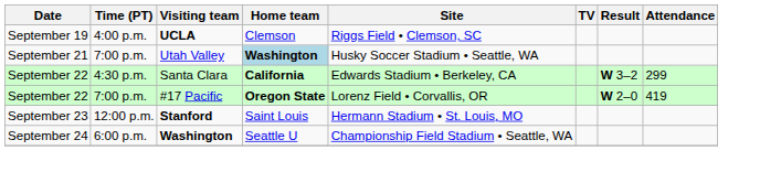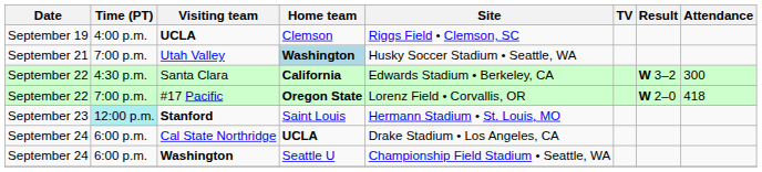 <table class="wikitable" style="font-size:95%;">
 <tr>
 <th>Date</th>
 <th>Time (PT)</th>
 <th>Visiting team</th>
 <th>Home team</th>
 <th>Site</th>
 <th>TV</th>
 <th>Result</th>
 <th>Attendance</th>
 </tr>
 <tr>
 <td>September 19</td>
 <td>4:00 p.m.</td>
 <td><strong>UCLA</strong></td>
 <td><a href='#'>Clemson</a></td>
 <td><a href='#'>Riggs Field</a> • <a href='#'>Clemson, SC</a></td>
 <td></td>
 <td></td>
 <td></td>
 </tr>
 <tr>
 <td>September 21</td>
 <td>7:00 p.m.</td>
 <td><a href='#'>Utah Valley</a></td>
 <td style="background: lightblue;"><strong>Washington</strong></td>
 <td>Husky Soccer Stadium • Seattle, WA</td>
 <td></td>
 <td></td>
 <td></td>
 </tr>
 <tr style="background:#cfc;">
 <td>September 22</td>
 <td>4:30 p.m.</td>
 <td>Santa Clara</td>
 <td><strong>California</strong></td>
 <td>Edwards Stadium • Berkeley, CA</td>
 <td></td>
 <td><strong>W</strong> 3–2</td>
-<td>299</td>
+<td>300</td>
 </tr>
 <tr style="background:#cfc;">
 <td>September 22</td>
 <td>7:00 p.m.</td>
 <td>#17 <a href='#'>Pacific</a></td>
 <td><strong>Oregon State</strong></td>
 <td>Lorenz Field • Corvallis, OR</td>
 <td></td>
 <td><strong>W</strong> 2–0</td>
-<td>419</td>
+<td>418</td>
 </tr>
 <tr>
 <td>September 23</td>
-<td>12:00 p.m.</td>
+<td style="background: paleturquoise;">12:00 p.m.</td>
 <td><strong>Stanford</strong></td>
 <td><a href='#'>Saint Louis</a></td>
 <td><a href='#'>Hermann Stadium</a> • <a href='#'>St. Louis, MO</a></td>
+<td></td>
+<td></td>
+<td></td>
+</tr>
+<tr>
+<td>September 24</td>
+<td>6:00 p.m.</td>
+<td><a href='#'>Cal State Northridge</a></td>
+<td><strong>UCLA</strong></td>
+<td>Drake Stadium • Los Angeles, CA</td>
 <td></td>
 <td></td>
 <td></td>
 </tr>
 <tr>
 <td>September 24</td>
 <td>6:00 p.m.</td>
 <td><strong>Washington</strong></td>
 <td><a href='#'>Seattle U</a></td>
 <td><a href='#'>Championship Field Stadium</a> • Seattle, WA<br></td>
 <td></td>
 <td></td>
 <td></td>
 </tr>
 <tr>
 </tr>
 </table>
